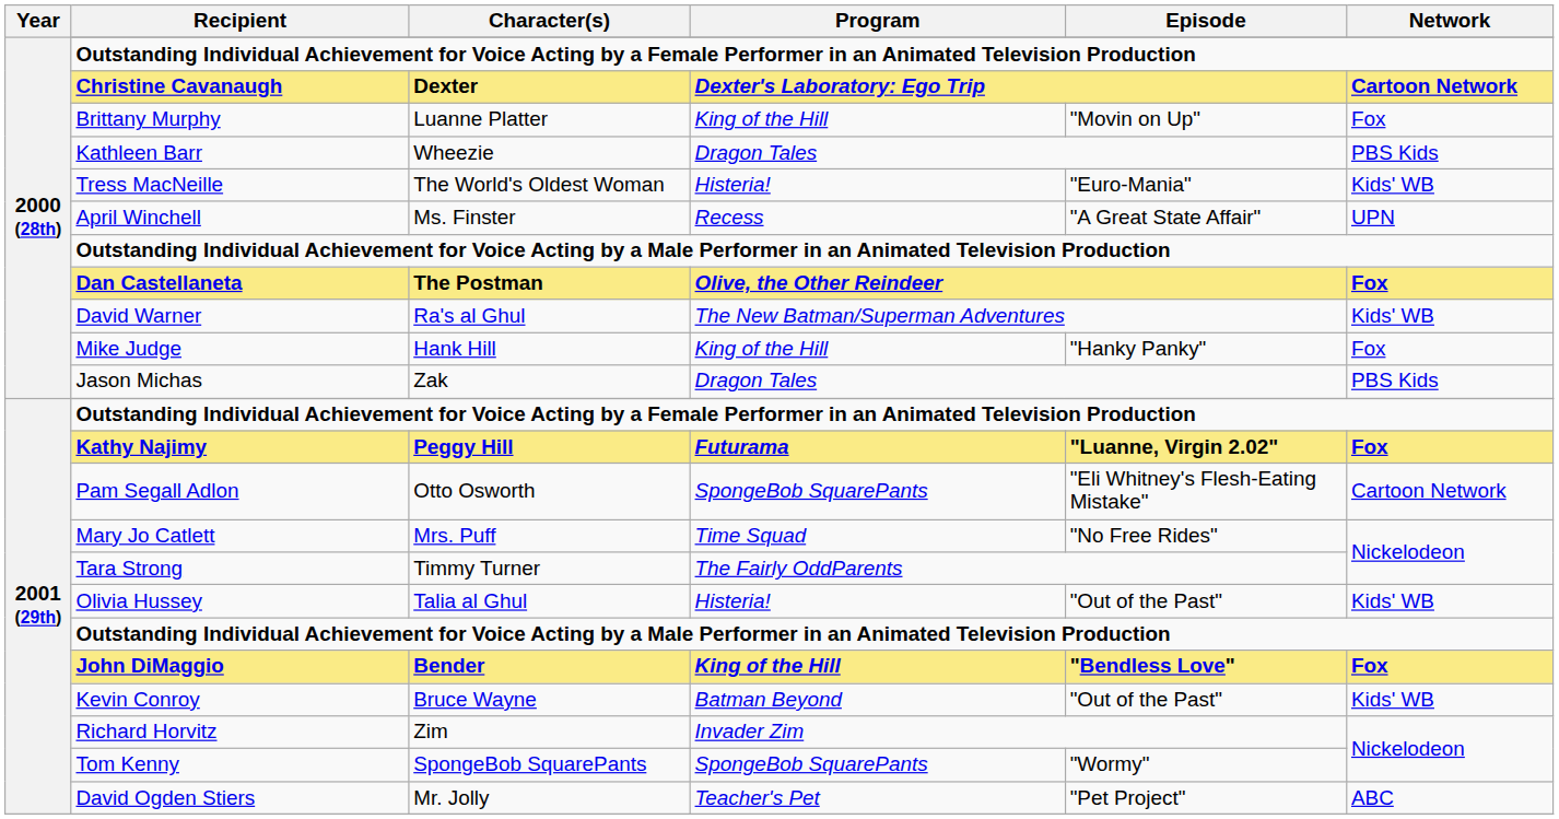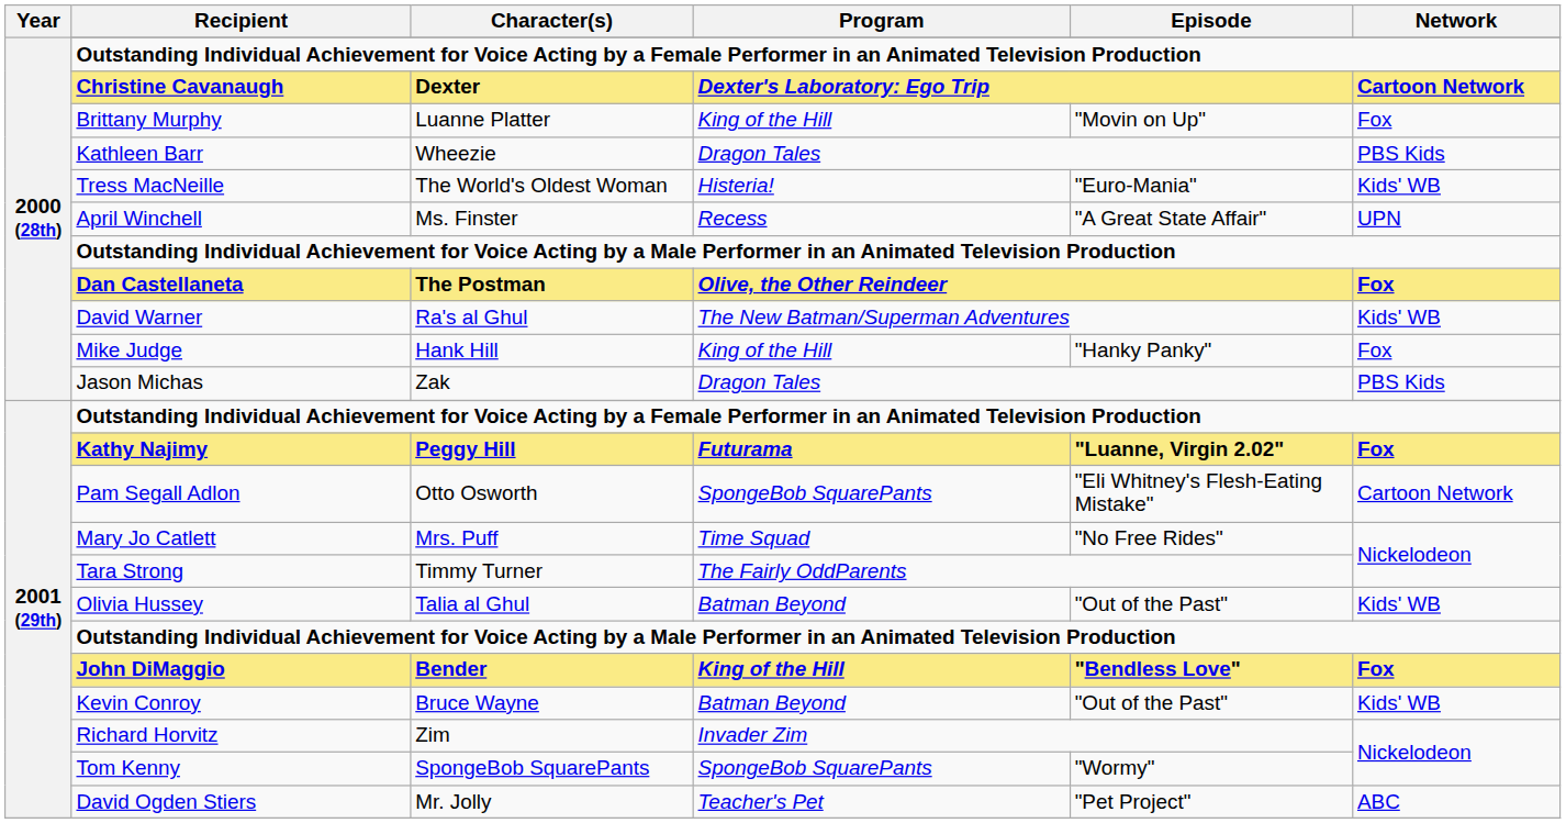 <table class="wikitable" style="width:95%;">
 <tr>
 <th style="width:3%;">Year</th>
 <th style="width:18%;">Recipient</th>
 <th style="width:15%;">Character(s)</th>
 <th style="width:20%;">Program</th>
 <th style="width:15%;">Episode</th>
 <th style="width:11%;">Network</th>
 </tr>
 <tr>
 <th rowspan="12" style="text-align:center;">2000 <br><small>(<a href='#'>28th</a>)</small><br></th>
 </tr>
 <tr>
 <td colspan="5"><strong>Outstanding Individual Achievement for Voice Acting by a Female Performer in an Animated Television Production</strong></td>
 </tr>
 <tr style="background:#FAEB86;">
 <td><strong><a href='#'>Christine Cavanaugh</a></strong></td>
 <td><strong>Dexter</strong></td>
 <td colspan="2"><strong><em><a href='#'>Dexter's Laboratory: Ego Trip</a></em></strong></td>
 <td><strong><a href='#'>Cartoon Network</a></strong></td>
 </tr>
 <tr>
 <td><a href='#'>Brittany Murphy</a></td>
 <td>Luanne Platter</td>
 <td><em><a href='#'>King of the Hill</a></em></td>
 <td>"Movin on Up"</td>
 <td><a href='#'>Fox</a></td>
 </tr>
 <tr>
 <td><a href='#'>Kathleen Barr</a></td>
 <td>Wheezie</td>
 <td colspan="2"><em><a href='#'>Dragon Tales</a></em></td>
 <td><a href='#'>PBS Kids</a></td>
 </tr>
 <tr>
 <td><a href='#'>Tress MacNeille</a></td>
 <td>The World's Oldest Woman</td>
 <td><em><a href='#'>Histeria!</a></em></td>
 <td>"Euro-Mania"</td>
 <td><a href='#'>Kids' WB</a></td>
 </tr>
 <tr>
 <td><a href='#'>April Winchell</a></td>
 <td>Ms. Finster</td>
 <td><em><a href='#'>Recess</a></em></td>
 <td>"A Great State Affair"</td>
 <td><a href='#'>UPN</a></td>
 </tr>
 <tr>
 <td colspan="5"><strong>Outstanding Individual Achievement for Voice Acting by a Male Performer in an Animated Television Production</strong></td>
 </tr>
 <tr style="background:#FAEB86;">
 <td><strong><a href='#'>Dan Castellaneta</a></strong></td>
 <td><strong>The Postman</strong></td>
 <td colspan="2"><strong><em><a href='#'>Olive, the Other Reindeer</a></em></strong></td>
 <td><strong><a href='#'>Fox</a></strong></td>
 </tr>
 <tr>
 <td><a href='#'>David Warner</a></td>
 <td><a href='#'>Ra's al Ghul</a></td>
 <td colspan="2"><em><a href='#'>The New Batman/Superman Adventures</a></em></td>
 <td><a href='#'>Kids' WB</a></td>
 </tr>
 <tr>
 <td><a href='#'>Mike Judge</a></td>
 <td><a href='#'>Hank Hill</a></td>
 <td><em><a href='#'>King of the Hill</a></em></td>
 <td>"Hanky Panky"</td>
 <td><a href='#'>Fox</a></td>
 </tr>
 <tr>
 <td>Jason Michas</td>
 <td>Zak</td>
 <td colspan="2"><em><a href='#'>Dragon Tales</a></em></td>
 <td><a href='#'>PBS Kids</a></td>
 </tr>
 <tr>
 <th rowspan="13" style="text-align:center;">2001 <br><small>(<a href='#'>29th</a>)</small><br></th>
 </tr>
 <tr>
 <td colspan="5"><strong>Outstanding Individual Achievement for Voice Acting by a Female Performer in an Animated Television Production</strong></td>
 </tr>
 <tr style="background:#FAEB86;">
 <td><strong><a href='#'>Kathy Najimy</a></strong></td>
 <td><strong><a href='#'>Peggy Hill</a></strong></td>
 <td><strong><em><a href='#'>Futurama</a></em></strong></td>
 <td><strong>"Luanne, Virgin 2.02"</strong></td>
 <td><strong><a href='#'>Fox</a></strong></td>
 </tr>
 <tr>
 <td><a href='#'>Pam Segall Adlon</a></td>
 <td>Otto Osworth</td>
 <td><em><a href='#'>SpongeBob SquarePants</a></em></td>
 <td>"Eli Whitney's Flesh-Eating Mistake"</td>
 <td><a href='#'>Cartoon Network</a></td>
 </tr>
 <tr>
 <td><a href='#'>Mary Jo Catlett</a></td>
 <td><a href='#'>Mrs. Puff</a></td>
 <td><em><a href='#'>Time Squad</a></em></td>
 <td>"No Free Rides"</td>
 <td rowspan="2"><a href='#'>Nickelodeon</a></td>
 </tr>
 <tr>
 <td><a href='#'>Tara Strong</a></td>
 <td>Timmy Turner</td>
 <td colspan="2"><em><a href='#'>The Fairly OddParents</a></em></td>
 </tr>
 <tr>
 <td><a href='#'>Olivia Hussey</a></td>
 <td><a href='#'>Talia al Ghul</a></td>
-<td><em><a href='#'>Histeria!</a></em></td>
+<td><em><a href='#'>Batman Beyond</a></em></td>
 <td>"Out of the Past"</td>
 <td><a href='#'>Kids' WB</a></td>
 </tr>
 <tr>
 <td colspan="5"><strong>Outstanding Individual Achievement for Voice Acting by a Male Performer in an Animated Television Production</strong></td>
 </tr>
 <tr style="background:#FAEB86;">
 <td><strong><a href='#'>John DiMaggio</a></strong></td>
 <td><strong><a href='#'>Bender</a></strong></td>
 <td><strong><em><a href='#'>King of the Hill</a></em></strong></td>
 <td><strong>"<a href='#'>Bendless Love</a>"</strong></td>
 <td><strong><a href='#'>Fox</a></strong></td>
 </tr>
 <tr>
 <td><a href='#'>Kevin Conroy</a></td>
 <td><a href='#'>Bruce Wayne</a></td>
 <td><em><a href='#'>Batman Beyond</a></em></td>
 <td>"Out of the Past"</td>
 <td><a href='#'>Kids' WB</a></td>
 </tr>
 <tr>
 <td><a href='#'>Richard Horvitz</a></td>
 <td>Zim</td>
 <td colspan="2"><em><a href='#'>Invader Zim</a></em></td>
 <td rowspan="2"><a href='#'>Nickelodeon</a></td>
 </tr>
 <tr>
 <td><a href='#'>Tom Kenny</a></td>
 <td><a href='#'>SpongeBob SquarePants</a></td>
 <td><em><a href='#'>SpongeBob SquarePants</a></em></td>
 <td>"Wormy"</td>
 </tr>
 <tr>
 <td><a href='#'>David Ogden Stiers</a></td>
 <td>Mr. Jolly</td>
 <td><em><a href='#'>Teacher's Pet</a></em></td>
 <td>"Pet Project"</td>
 <td><a href='#'>ABC</a></td>
 </tr>
 <tr>
 </tr>
 </table>
